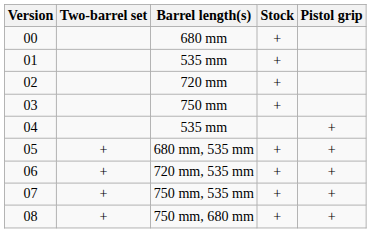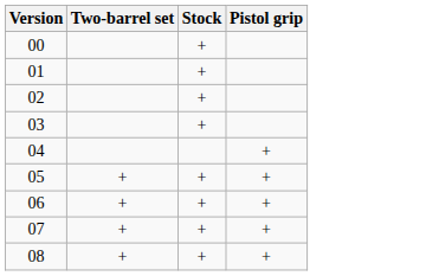 <table class="wikitable" style="text-align: center;">
 <tr>
 <th>Version</th>
 <th>Two-barrel set</th>
-<th>Barrel length(s)</th>
 <th>Stock</th>
 <th>Pistol grip</th>
 </tr>
 <tr>
 <td>00</td>
 <td></td>
-<td>680 mm</td>
 <td>+</td>
 <td></td>
 </tr>
 <tr>
 <td>01</td>
 <td></td>
-<td>535 mm</td>
 <td>+</td>
 <td></td>
 </tr>
 <tr>
 <td>02</td>
 <td></td>
-<td>720 mm</td>
 <td>+</td>
 <td></td>
 </tr>
 <tr>
 <td>03</td>
 <td></td>
-<td>750 mm</td>
 <td>+</td>
 <td></td>
 </tr>
 <tr>
 <td>04</td>
 <td></td>
-<td>535 mm</td>
 <td></td>
 <td>+</td>
 </tr>
 <tr>
 <td>05</td>
 <td>+</td>
-<td>680 mm, 535 mm</td>
 <td>+</td>
 <td>+</td>
 </tr>
 <tr>
 <td>06</td>
 <td>+</td>
-<td>720 mm, 535 mm</td>
 <td>+</td>
 <td>+</td>
 </tr>
 <tr>
 <td>07</td>
 <td>+</td>
-<td>750 mm, 535 mm</td>
 <td>+</td>
 <td>+</td>
 </tr>
 <tr>
 <td>08</td>
 <td>+</td>
-<td>750 mm, 680 mm</td>
 <td>+</td>
 <td>+</td>
 </tr>
 </table>
